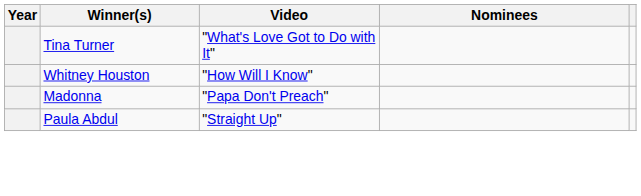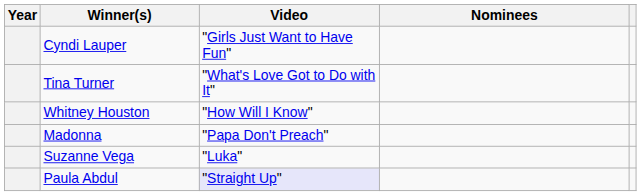 <table class="wikitable sortable">
 <tr>
 <th scope="col">Year</th>
 <th scope="col" style="width:175px;">Winner(s)</th>
 <th scope="col" style="width:200px;">Video</th>
 <th scope="col" style="width:280px;">Nominees</th>
 <th scope="col" class="unsortable"></th>
+</tr>
+<tr>
+<th scope="row"></th>
+<td><a href='#'>Cyndi Lauper</a></td>
+<td>"<a href='#'>Girls Just Want to Have Fun</a>"</td>
+<td></td>
+<td align="center"></td>
 </tr>
 <tr>
 <th scope="row"></th>
 <td><a href='#'>Tina Turner</a></td>
 <td>"<a href='#'>What's Love Got to Do with It</a>"</td>
 <td></td>
 <td align="center"></td>
 </tr>
 <tr>
 <th scope="row"></th>
 <td><a href='#'>Whitney Houston</a></td>
 <td>"<a href='#'>How Will I Know</a>"</td>
 <td></td>
 <td align="center"></td>
 </tr>
 <tr>
 <th scope="row"></th>
 <td><a href='#'>Madonna</a></td>
 <td>"<a href='#'>Papa Don't Preach</a>"</td>
 <td></td>
 <td align="center"></td>
 </tr>
 <tr>
 <th scope="row"></th>
+<td><a href='#'>Suzanne Vega</a></td>
+<td>"<a href='#'>Luka</a>"</td>
+<td></td>
+<td align="center"></td>
+</tr>
+<tr>
+<th scope="row"></th>
 <td><a href='#'>Paula Abdul</a></td>
-<td>"<a href='#'>Straight Up</a>"</td>
+<td style="background: lavender;">"<a href='#'>Straight Up</a>"</td>
 <td></td>
 <td align="center"></td>
 </tr>
 </table>
